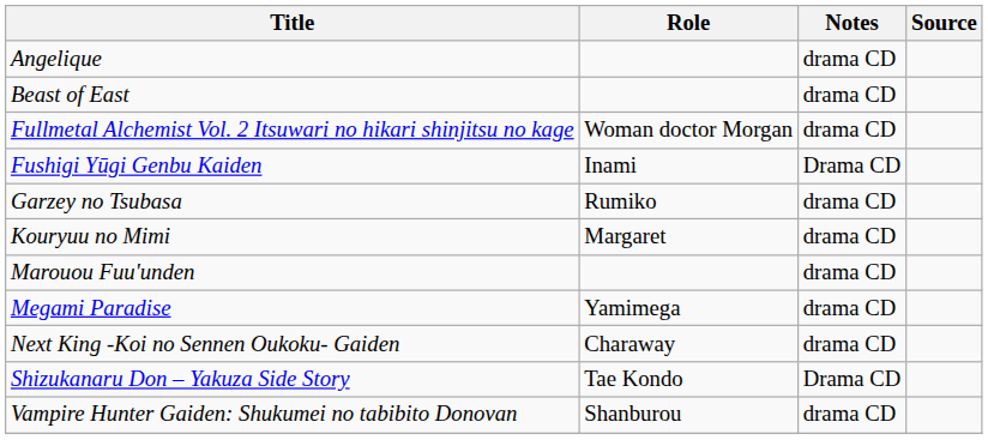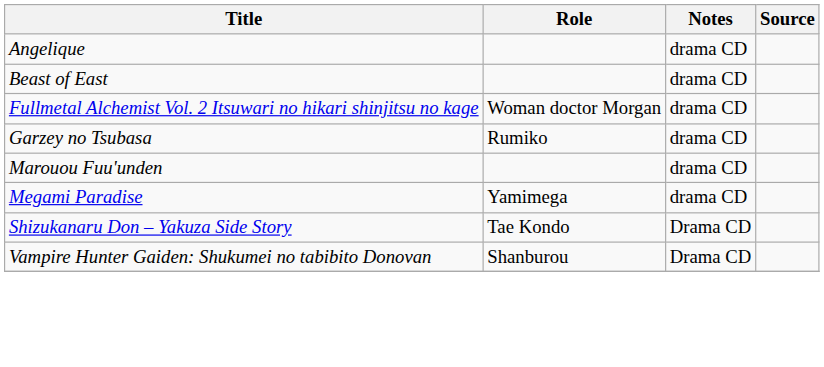 <table class="wikitable sortable plainrowheaders">
 <tr>
 <th>Title</th>
 <th>Role</th>
 <th class="unsortable">Notes</th>
 <th class="unsortable">Source</th>
 </tr>
 <tr>
 <td><em>Angelique</em></td>
 <td></td>
 <td>drama CD</td>
 <td></td>
 </tr>
 <tr>
 <td><em>Beast of East</em></td>
 <td></td>
 <td>drama CD</td>
 <td></td>
 </tr>
 <tr>
 <td><em><a href='#'>Fullmetal Alchemist Vol. 2 Itsuwari no hikari shinjitsu no kage</a></em></td>
 <td>Woman doctor Morgan</td>
 <td>drama CD</td>
 <td></td>
 </tr>
 <tr>
-<td><em><a href='#'>Fushigi Yūgi Genbu Kaiden</a></em></td>
-<td>Inami</td>
-<td>Drama CD</td>
-<td></td>
-</tr>
-<tr>
 <td><em>Garzey no Tsubasa</em></td>
 <td>Rumiko</td>
-<td>drama CD</td>
-<td></td>
-</tr>
-<tr>
-<td><em>Kouryuu no Mimi</em></td>
-<td>Margaret</td>
 <td>drama CD</td>
 <td></td>
 </tr>
 <tr>
 <td><em>Marouou Fuu'unden</em></td>
 <td></td>
 <td>drama CD</td>
 <td></td>
 </tr>
 <tr>
 <td><em><a href='#'>Megami Paradise</a></em></td>
 <td>Yamimega</td>
 <td>drama CD</td>
 <td></td>
 </tr>
 <tr>
-<td><em>Next King -Koi no Sennen Oukoku- Gaiden</em></td>
-<td>Charaway</td>
-<td>drama CD</td>
-<td></td>
-</tr>
-<tr>
 <td><em><a href='#'>Shizukanaru Don – Yakuza Side Story</a></em></td>
 <td>Tae Kondo</td>
 <td>Drama CD</td>
 <td></td>
 </tr>
 <tr>
 <td><em>Vampire Hunter Gaiden: Shukumei no tabibito Donovan</em></td>
 <td>Shanburou</td>
-<td>drama CD</td>
+<td>Drama CD</td>
 <td></td>
 </tr>
 <tr>
 </tr>
 </table>
